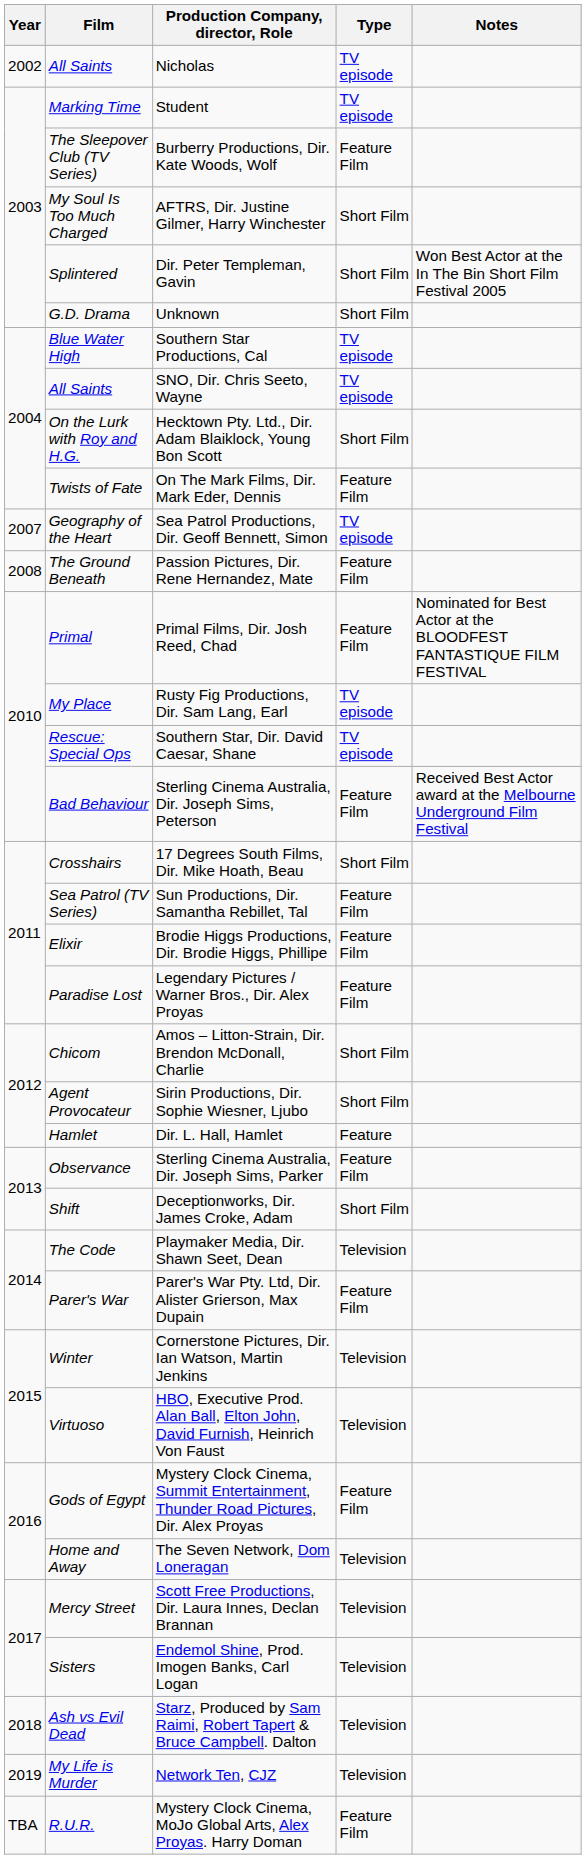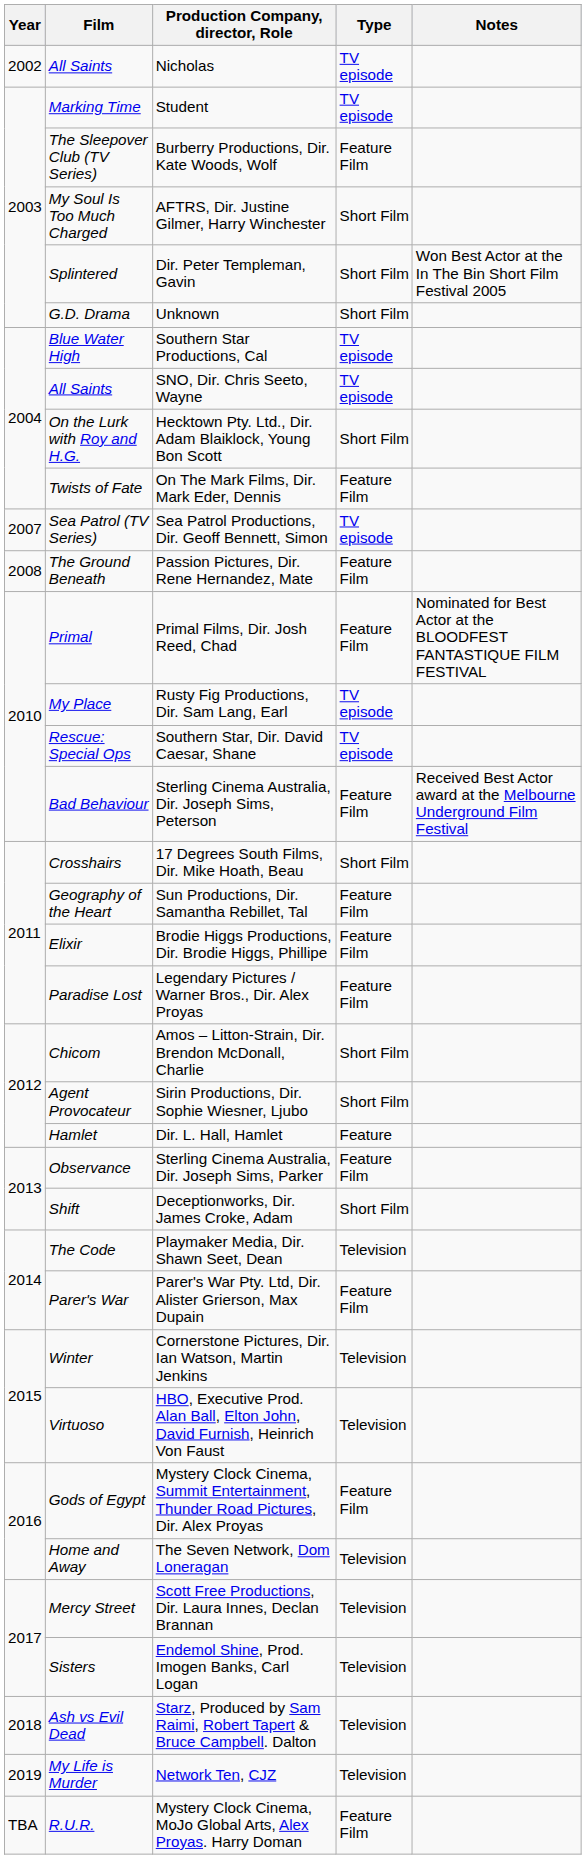 <table class="wikitable">
 <tr style="background:#b0c4de; text-align:center;">
 <th>Year</th>
 <th>Film</th>
 <th>Production Company, director, Role</th>
 <th>Type</th>
 <th>Notes</th>
 </tr>
 <tr>
 <td>2002</td>
 <td><em><a href='#'>All Saints</a></em></td>
 <td>Nicholas</td>
 <td><a href='#'>TV episode</a></td>
 <td></td>
 </tr>
 <tr>
 <td rowspan="5">2003</td>
 <td><em><a href='#'>Marking Time</a></em></td>
 <td>Student</td>
 <td><a href='#'>TV episode</a></td>
 <td></td>
 </tr>
 <tr>
 <td><em>The Sleepover Club (TV Series)</em></td>
 <td>Burberry Productions, Dir. Kate Woods, Wolf</td>
 <td>Feature Film</td>
 <td></td>
 </tr>
 <tr>
 <td><em>My Soul Is Too Much Charged</em></td>
 <td>AFTRS, Dir. Justine Gilmer, Harry Winchester</td>
 <td>Short Film</td>
 <td></td>
 </tr>
 <tr>
 <td><em>Splintered</em></td>
 <td>Dir. Peter Templeman, Gavin</td>
 <td>Short Film</td>
 <td>Won Best Actor at the In The Bin Short Film Festival 2005</td>
 </tr>
 <tr>
 <td><em>G.D. Drama</em></td>
 <td>Unknown</td>
 <td>Short Film</td>
 <td></td>
 </tr>
 <tr>
 <td rowspan="4">2004</td>
 <td><em><a href='#'>Blue Water High</a></em></td>
 <td>Southern Star Productions, Cal</td>
 <td><a href='#'>TV episode</a></td>
 <td></td>
 </tr>
 <tr>
 <td><em><a href='#'>All Saints</a></em></td>
 <td>SNO, Dir. Chris Seeto, Wayne</td>
 <td><a href='#'>TV episode</a></td>
 <td></td>
 </tr>
 <tr>
 <td><em> On the Lurk with <a href='#'>Roy and H.G.</a></em></td>
 <td>Hecktown Pty. Ltd., Dir. Adam Blaiklock, Young Bon Scott</td>
 <td>Short Film</td>
 <td></td>
 </tr>
 <tr>
 <td><em>Twists of Fate</em></td>
 <td>On The Mark Films, Dir. Mark Eder, Dennis</td>
 <td>Feature Film</td>
 <td></td>
 </tr>
 <tr>
 <td>2007</td>
-<td><em>Geography of the Heart</em></td>
+<td><em>Sea Patrol (TV Series)</em></td>
 <td>Sea Patrol Productions, Dir. Geoff Bennett, Simon</td>
 <td><a href='#'>TV episode</a></td>
 <td></td>
 </tr>
 <tr>
 <td>2008</td>
 <td><em>The Ground Beneath</em></td>
 <td>Passion Pictures, Dir. Rene Hernandez, Mate</td>
 <td>Feature Film</td>
 <td></td>
 </tr>
 <tr>
 <td rowspan="4">2010</td>
 <td><em><a href='#'>Primal</a></em></td>
 <td>Primal Films, Dir. Josh Reed, Chad</td>
 <td>Feature Film</td>
 <td>Nominated for Best Actor at the BLOODFEST FANTASTIQUE FILM FESTIVAL</td>
 </tr>
 <tr>
 <td><em><a href='#'>My Place</a></em></td>
 <td>Rusty Fig Productions, Dir. Sam Lang, Earl</td>
 <td><a href='#'>TV episode</a></td>
 <td></td>
 </tr>
 <tr>
 <td><em><a href='#'>Rescue: Special Ops</a></em></td>
 <td>Southern Star, Dir. David Caesar, Shane</td>
 <td><a href='#'>TV episode</a></td>
 <td></td>
 </tr>
 <tr>
 <td><em><a href='#'>Bad Behaviour</a></em></td>
 <td>Sterling Cinema Australia, Dir. Joseph Sims, Peterson</td>
 <td>Feature Film</td>
 <td>Received Best Actor award at the <a href='#'>Melbourne Underground Film Festival</a></td>
 </tr>
 <tr>
 <td rowspan="4">2011</td>
 <td><em>Crosshairs</em></td>
 <td>17 Degrees South Films, Dir. Mike Hoath, Beau</td>
 <td>Short Film</td>
 <td></td>
 </tr>
 <tr>
-<td><em>Sea Patrol (TV Series)</em></td>
+<td><em>Geography of the Heart</em></td>
 <td>Sun Productions, Dir. Samantha Rebillet, Tal</td>
 <td>Feature Film</td>
 <td></td>
 </tr>
 <tr>
 <td><em>Elixir</em></td>
 <td>Brodie Higgs Productions, Dir. Brodie Higgs, Phillipe</td>
 <td>Feature Film</td>
 <td></td>
 </tr>
 <tr>
 <td><em>Paradise Lost</em></td>
 <td>Legendary Pictures / Warner Bros., Dir. Alex Proyas</td>
 <td>Feature Film</td>
 <td></td>
 </tr>
 <tr>
 <td rowspan="3">2012</td>
 <td><em>Chicom</em></td>
 <td>Amos – Litton-Strain, Dir. Brendon McDonall, Charlie</td>
 <td>Short Film</td>
 <td></td>
 </tr>
 <tr>
 <td><em>Agent Provocateur</em></td>
 <td>Sirin Productions, Dir. Sophie Wiesner, Ljubo</td>
 <td>Short Film</td>
 <td></td>
 </tr>
 <tr>
 <td><em>Hamlet</em></td>
 <td>Dir. L. Hall, Hamlet</td>
 <td>Feature</td>
 <td></td>
 </tr>
 <tr>
 <td rowspan="2">2013</td>
 <td><em>Observance</em></td>
 <td>Sterling Cinema Australia, Dir. Joseph Sims, Parker</td>
 <td>Feature Film</td>
 <td></td>
 </tr>
 <tr>
 <td><em>Shift</em></td>
 <td>Deceptionworks, Dir. James Croke, Adam</td>
 <td>Short Film</td>
 <td></td>
 </tr>
 <tr>
 <td rowspan="2">2014</td>
 <td><em>The Code</em></td>
 <td>Playmaker Media, Dir. Shawn Seet, Dean</td>
 <td>Television</td>
 <td></td>
 </tr>
 <tr>
 <td><em>Parer's War</em></td>
 <td>Parer's War Pty. Ltd, Dir. Alister Grierson, Max Dupain</td>
 <td>Feature Film</td>
 <td></td>
 </tr>
 <tr>
 <td rowspan="2">2015</td>
 <td><em>Winter</em></td>
 <td>Cornerstone Pictures, Dir. Ian Watson, Martin Jenkins</td>
 <td>Television</td>
 <td></td>
 </tr>
 <tr>
 <td><em>Virtuoso</em></td>
 <td><a href='#'>HBO</a>, Executive Prod. <a href='#'>Alan Ball</a>, <a href='#'>Elton John</a>, <a href='#'>David Furnish</a>, Heinrich Von Faust</td>
 <td>Television</td>
 <td></td>
 </tr>
 <tr>
 <td rowspan="2">2016</td>
 <td><em>Gods of Egypt</em></td>
 <td>Mystery Clock Cinema, <a href='#'>Summit Entertainment</a>, <a href='#'>Thunder Road Pictures</a>, Dir. Alex Proyas</td>
 <td>Feature Film</td>
 <td></td>
 </tr>
 <tr>
 <td><em>Home and Away</em></td>
 <td>The Seven Network, <a href='#'>Dom Loneragan</a></td>
 <td>Television</td>
 <td></td>
 </tr>
 <tr>
 <td rowspan="2">2017</td>
 <td><em>Mercy Street</em></td>
 <td><a href='#'>Scott Free Productions</a>, Dir. Laura Innes, Declan Brannan</td>
 <td>Television</td>
 <td></td>
 </tr>
 <tr>
 <td><em>Sisters</em></td>
 <td><a href='#'>Endemol Shine</a>, Prod. Imogen Banks, Carl Logan</td>
 <td>Television</td>
 <td></td>
 </tr>
 <tr>
 <td>2018</td>
 <td><em><a href='#'>Ash vs Evil Dead</a></em></td>
 <td><a href='#'>Starz</a>, Produced by <a href='#'>Sam Raimi</a>, <a href='#'>Robert Tapert</a> & <a href='#'>Bruce Campbell</a>. Dalton</td>
 <td>Television</td>
 <td></td>
 </tr>
 <tr>
 <td>2019</td>
 <td><em><a href='#'>My Life is Murder</a></em></td>
 <td><a href='#'>Network Ten</a>, <a href='#'>CJZ</a></td>
 <td>Television</td>
 <td></td>
 </tr>
 <tr>
 <td>TBA</td>
 <td><em><a href='#'>R.U.R.</a></em></td>
 <td>Mystery Clock Cinema, MoJo Global Arts, <a href='#'>Alex Proyas</a>. Harry Doman</td>
 <td>Feature Film</td>
 <td></td>
 </tr>
 </table>
